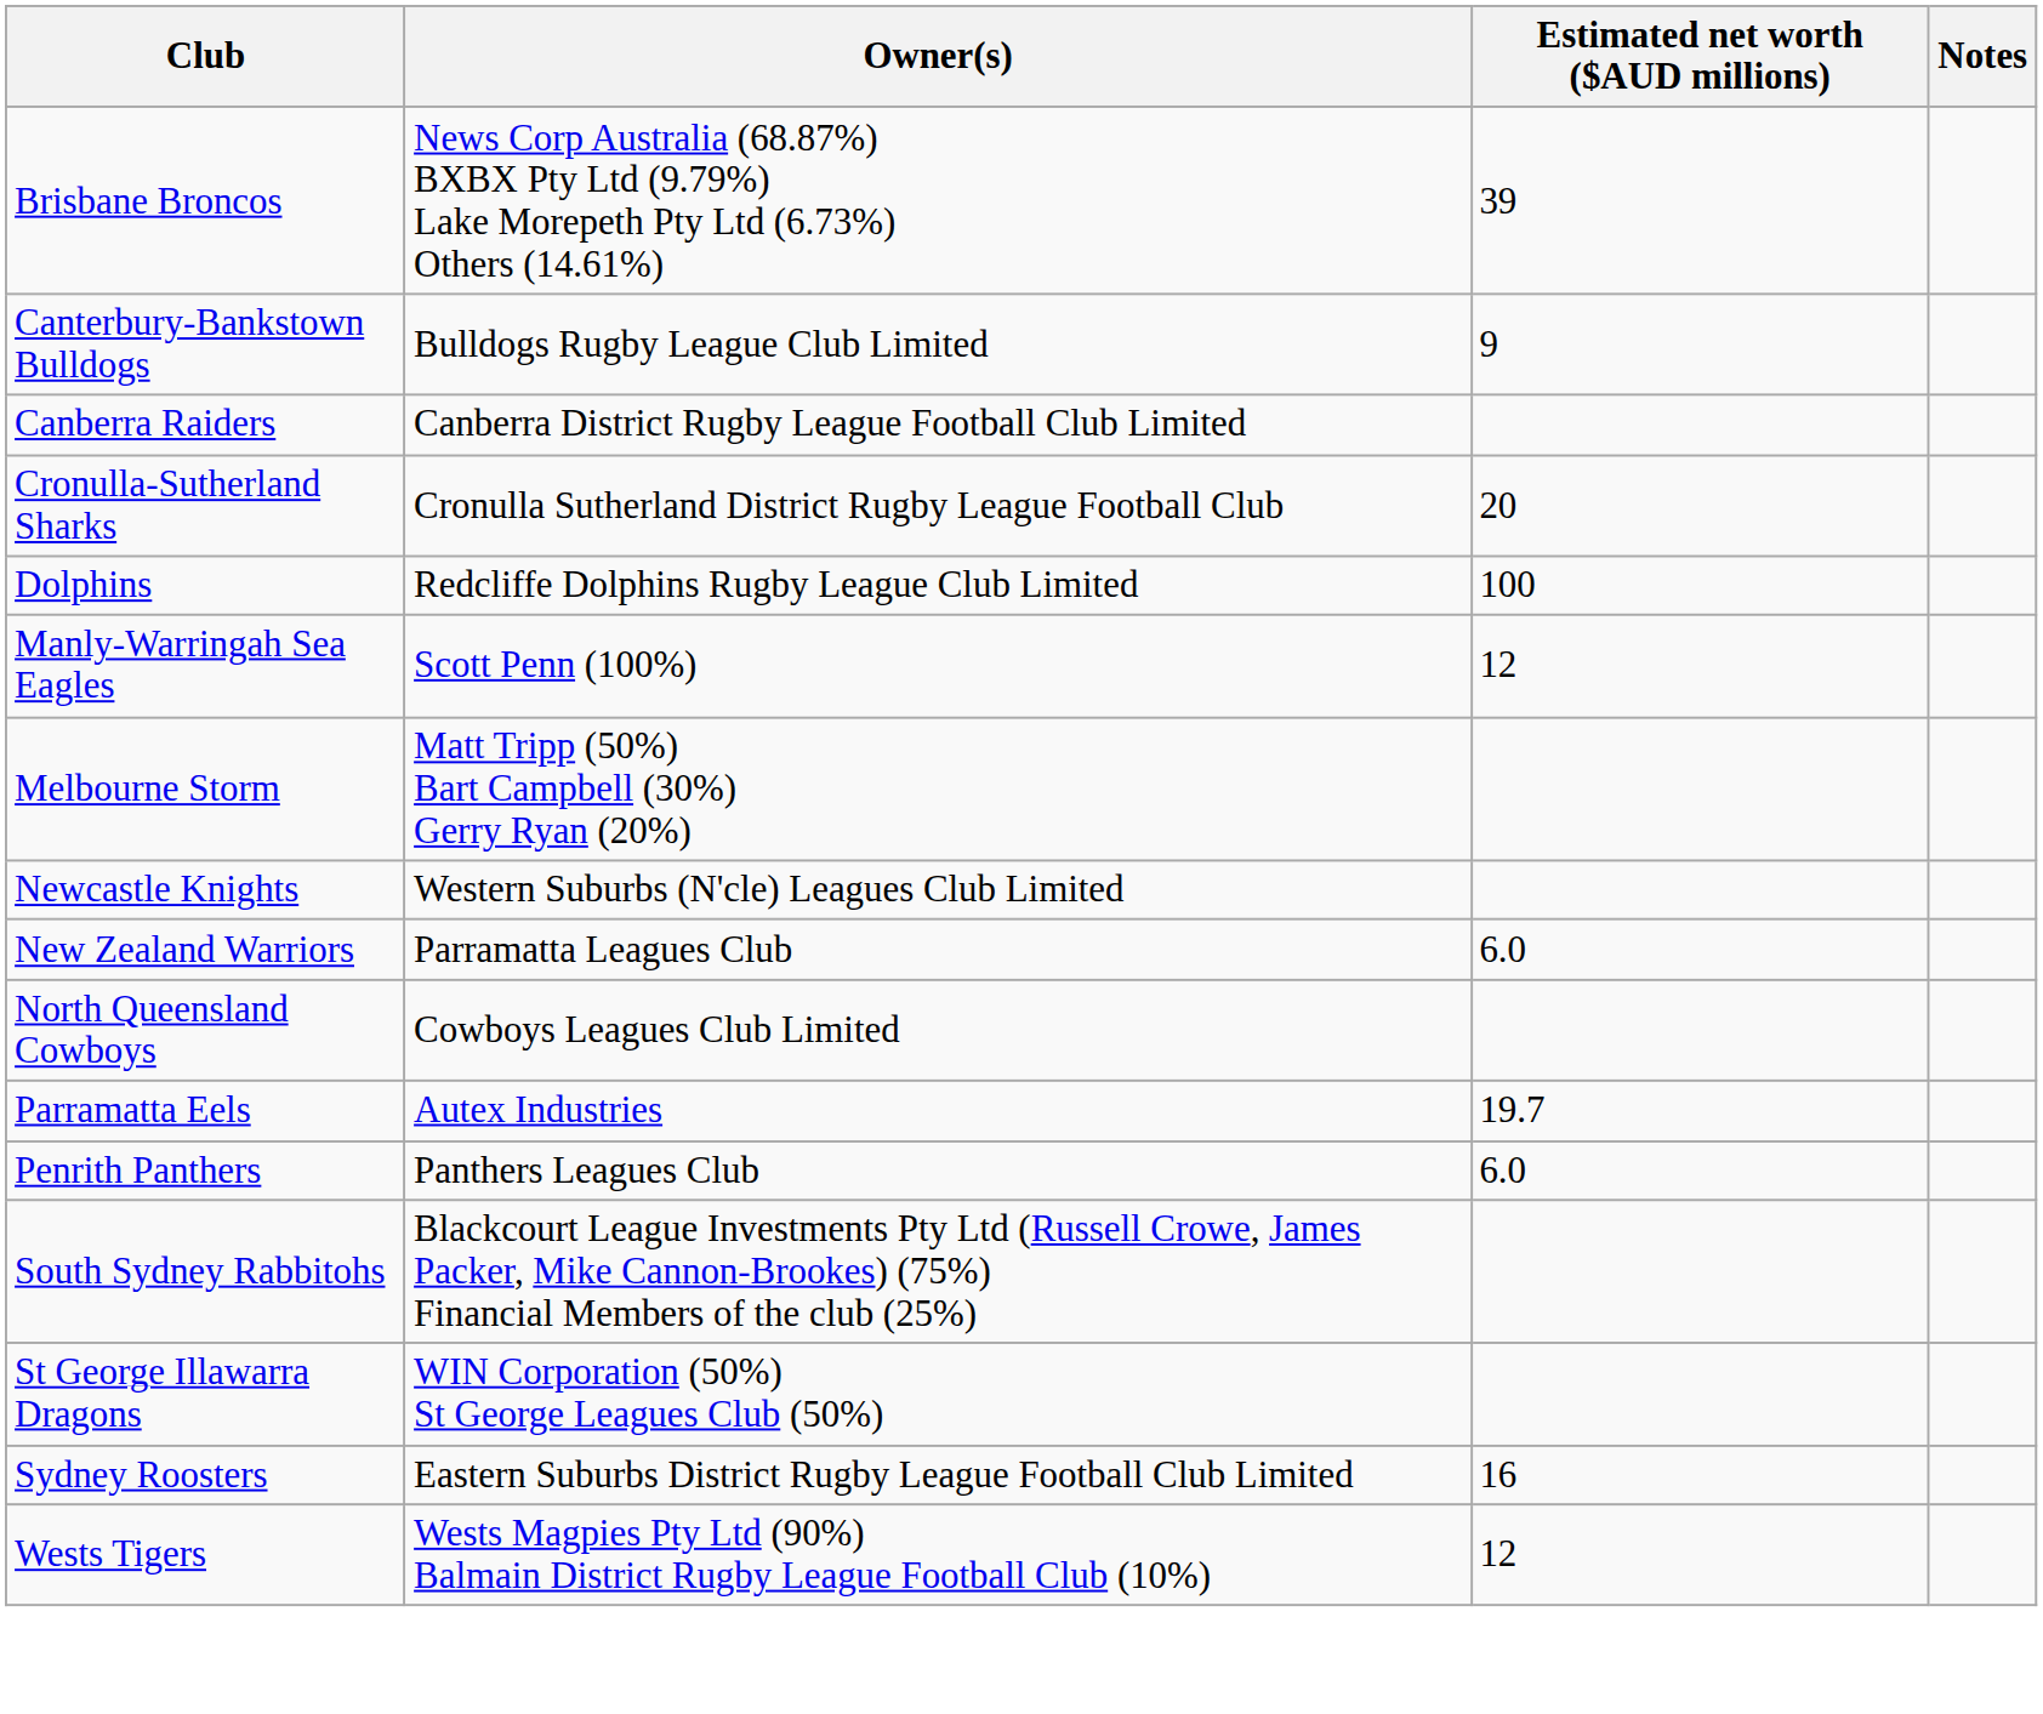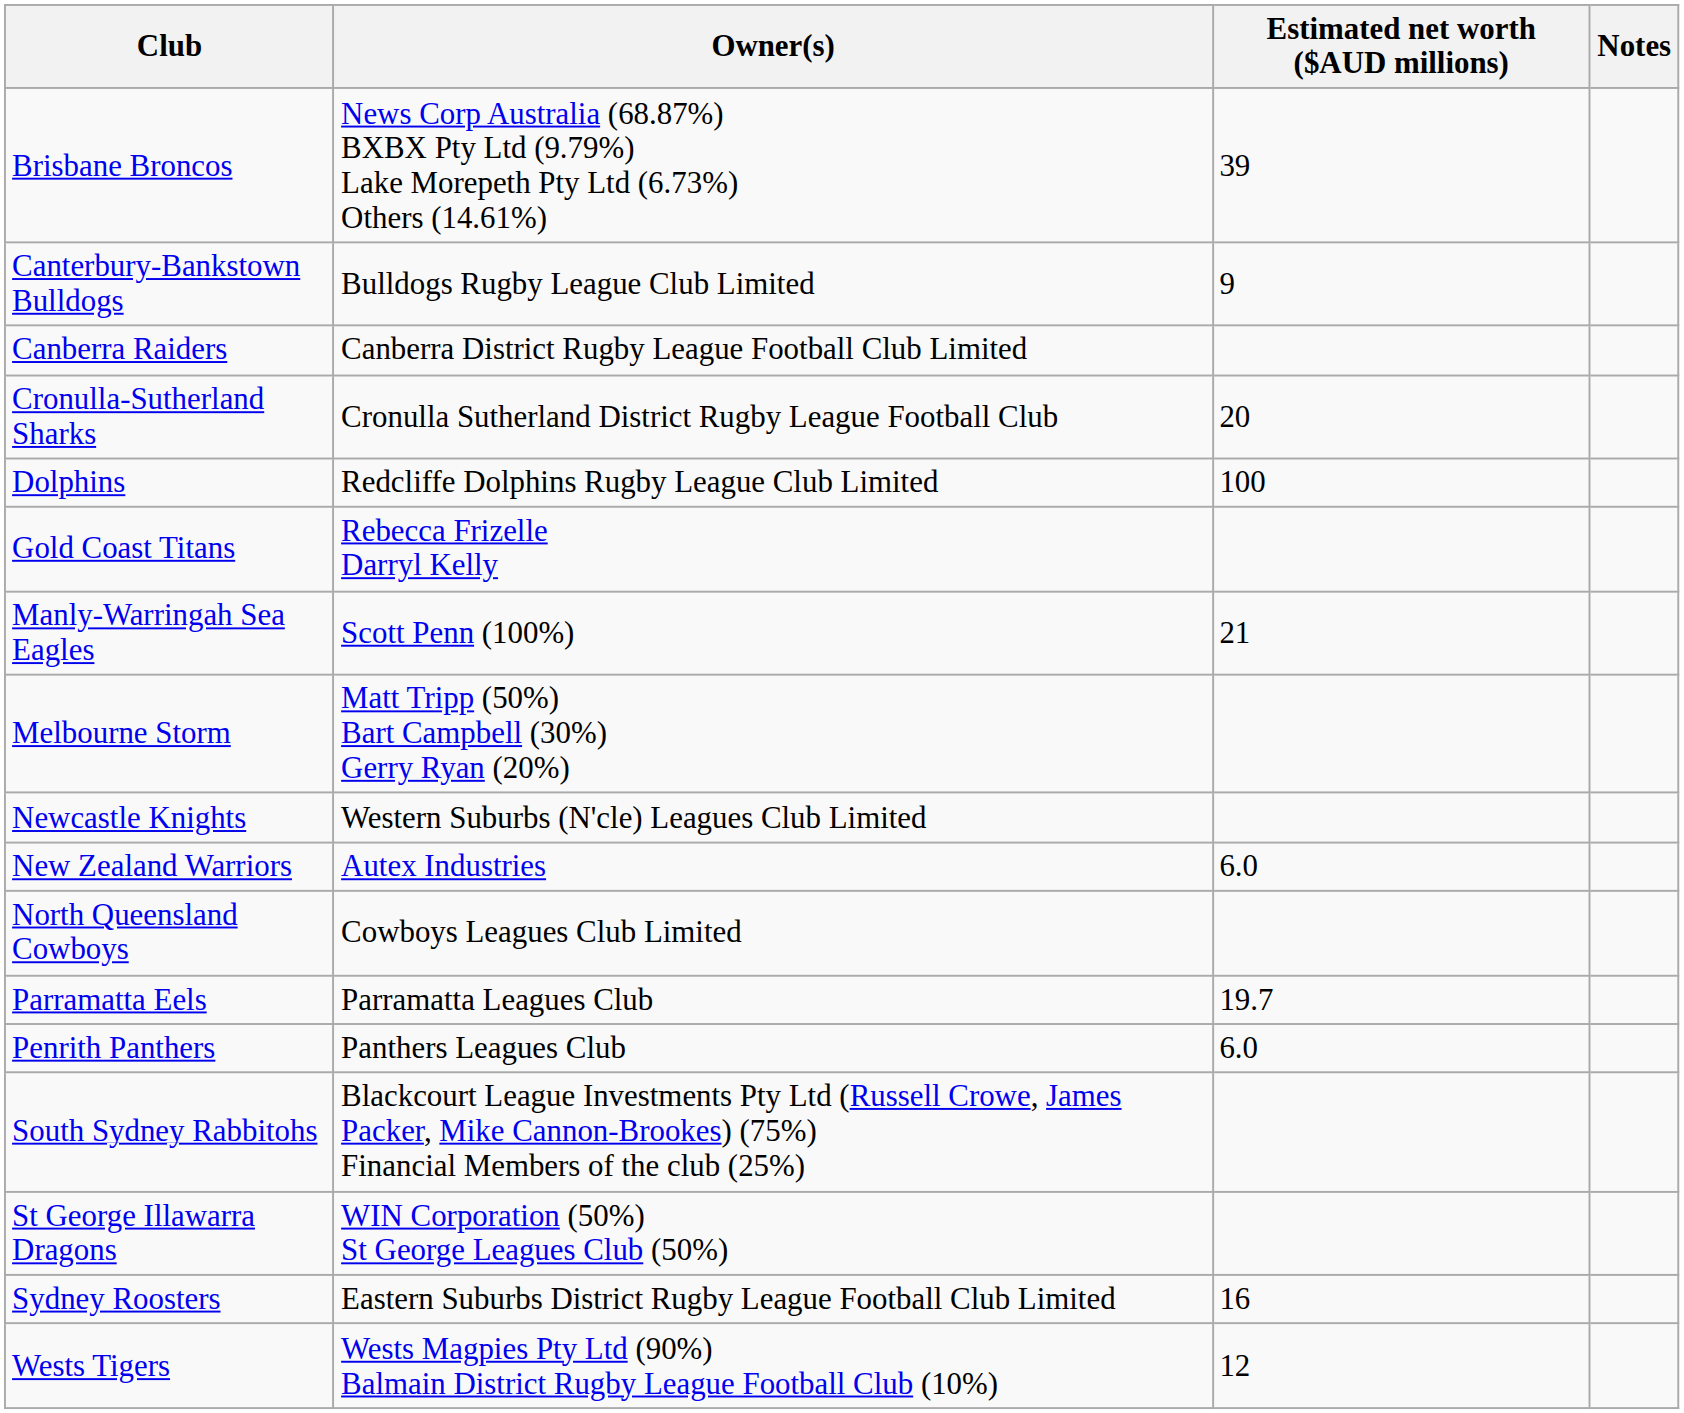 <table class="wikitable sortable">
 <tr>
 <th>Club</th>
 <th>Owner(s)</th>
 <th>Estimated net worth ($AUD millions)</th>
 <th>Notes</th>
 </tr>
 <tr>
 <td> <a href='#'>Brisbane Broncos</a></td>
 <td><a href='#'>News Corp Australia</a> (68.87%)<br>BXBX Pty Ltd (9.79%)<br>Lake Morepeth Pty Ltd (6.73%)<br>Others (14.61%)</td>
 <td>39</td>
 <td></td>
 </tr>
 <tr>
 <td> <a href='#'>Canterbury-Bankstown Bulldogs</a></td>
 <td>Bulldogs Rugby League Club Limited</td>
 <td>9</td>
 <td></td>
 </tr>
 <tr>
 <td> <a href='#'>Canberra Raiders</a></td>
 <td>Canberra District Rugby League Football Club Limited</td>
 <td></td>
 <td></td>
 </tr>
 <tr>
 <td> <a href='#'>Cronulla-Sutherland Sharks</a></td>
 <td>Cronulla Sutherland District Rugby League Football Club</td>
 <td>20</td>
 <td></td>
 </tr>
 <tr>
 <td>  <a href='#'>Dolphins</a></td>
 <td>Redcliffe Dolphins Rugby League Club Limited</td>
 <td>100</td>
 </tr>
 <tr>
+<td> <a href='#'>Gold Coast Titans</a></td>
+<td><a href='#'>Rebecca Frizelle</a><br><a href='#'>Darryl Kelly</a></td>
+<td></td>
+<td></td>
+</tr>
+<tr>
 <td> <a href='#'>Manly-Warringah Sea Eagles</a></td>
 <td><a href='#'>Scott Penn</a> (100%)</td>
-<td>12</td>
+<td>21</td>
 <td></td>
 </tr>
 <tr>
 <td> <a href='#'>Melbourne Storm</a></td>
 <td><a href='#'>Matt Tripp</a> (50%)<br><a href='#'>Bart Campbell</a> (30%)<br><a href='#'>Gerry Ryan</a> (20%)</td>
 <td></td>
 <td></td>
 </tr>
 <tr>
 <td> <a href='#'>Newcastle Knights</a></td>
 <td>Western Suburbs (N'cle) Leagues Club Limited</td>
 <td></td>
 <td></td>
 </tr>
 <tr>
 <td> <a href='#'>New Zealand Warriors</a></td>
-<td>Parramatta Leagues Club</td>
+<td><a href='#'>Autex Industries</a></td>
 <td>6.0</td>
 <td></td>
 </tr>
 <tr>
 <td> <a href='#'>North Queensland Cowboys</a></td>
 <td>Cowboys Leagues Club Limited</td>
 <td></td>
 <td></td>
 </tr>
 <tr>
 <td> <a href='#'>Parramatta Eels</a></td>
-<td><a href='#'>Autex Industries</a></td>
+<td>Parramatta Leagues Club</td>
 <td>19.7</td>
 <td></td>
 </tr>
 <tr>
 <td> <a href='#'>Penrith Panthers</a></td>
 <td>Panthers Leagues Club</td>
 <td>6.0</td>
 <td></td>
 </tr>
 <tr>
 <td> <a href='#'>South Sydney Rabbitohs</a></td>
 <td>Blackcourt League Investments Pty Ltd (<a href='#'>Russell Crowe</a>, <a href='#'>James Packer</a>, <a href='#'>Mike Cannon-Brookes</a>) (75%)<br>Financial Members of the club (25%)</td>
 <td></td>
 <td></td>
 </tr>
 <tr>
 <td> <a href='#'>St George Illawarra Dragons</a></td>
 <td><a href='#'>WIN Corporation</a> (50%)<br><a href='#'>St George Leagues Club</a> (50%)</td>
 <td></td>
 <td></td>
 </tr>
 <tr>
 <td> <a href='#'>Sydney Roosters</a></td>
 <td>Eastern Suburbs District Rugby League Football Club Limited</td>
 <td>16</td>
 <td></td>
 </tr>
 <tr>
 <td> <a href='#'>Wests Tigers</a></td>
 <td><a href='#'>Wests Magpies Pty Ltd</a> (90%)<br><a href='#'>Balmain District Rugby League Football Club</a> (10%)</td>
 <td>12</td>
 <td></td>
 </tr>
 </table>
